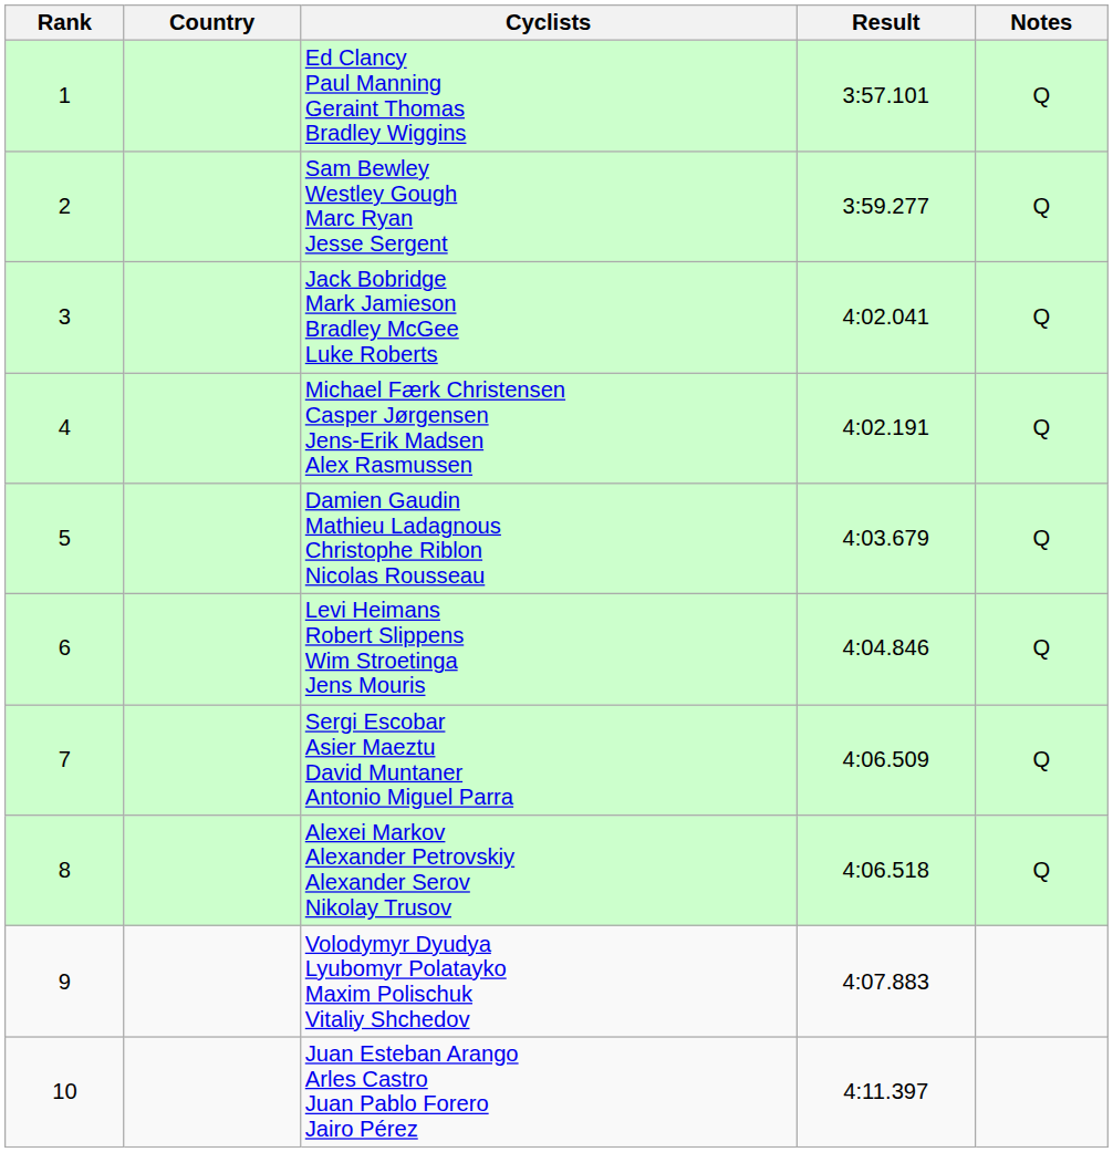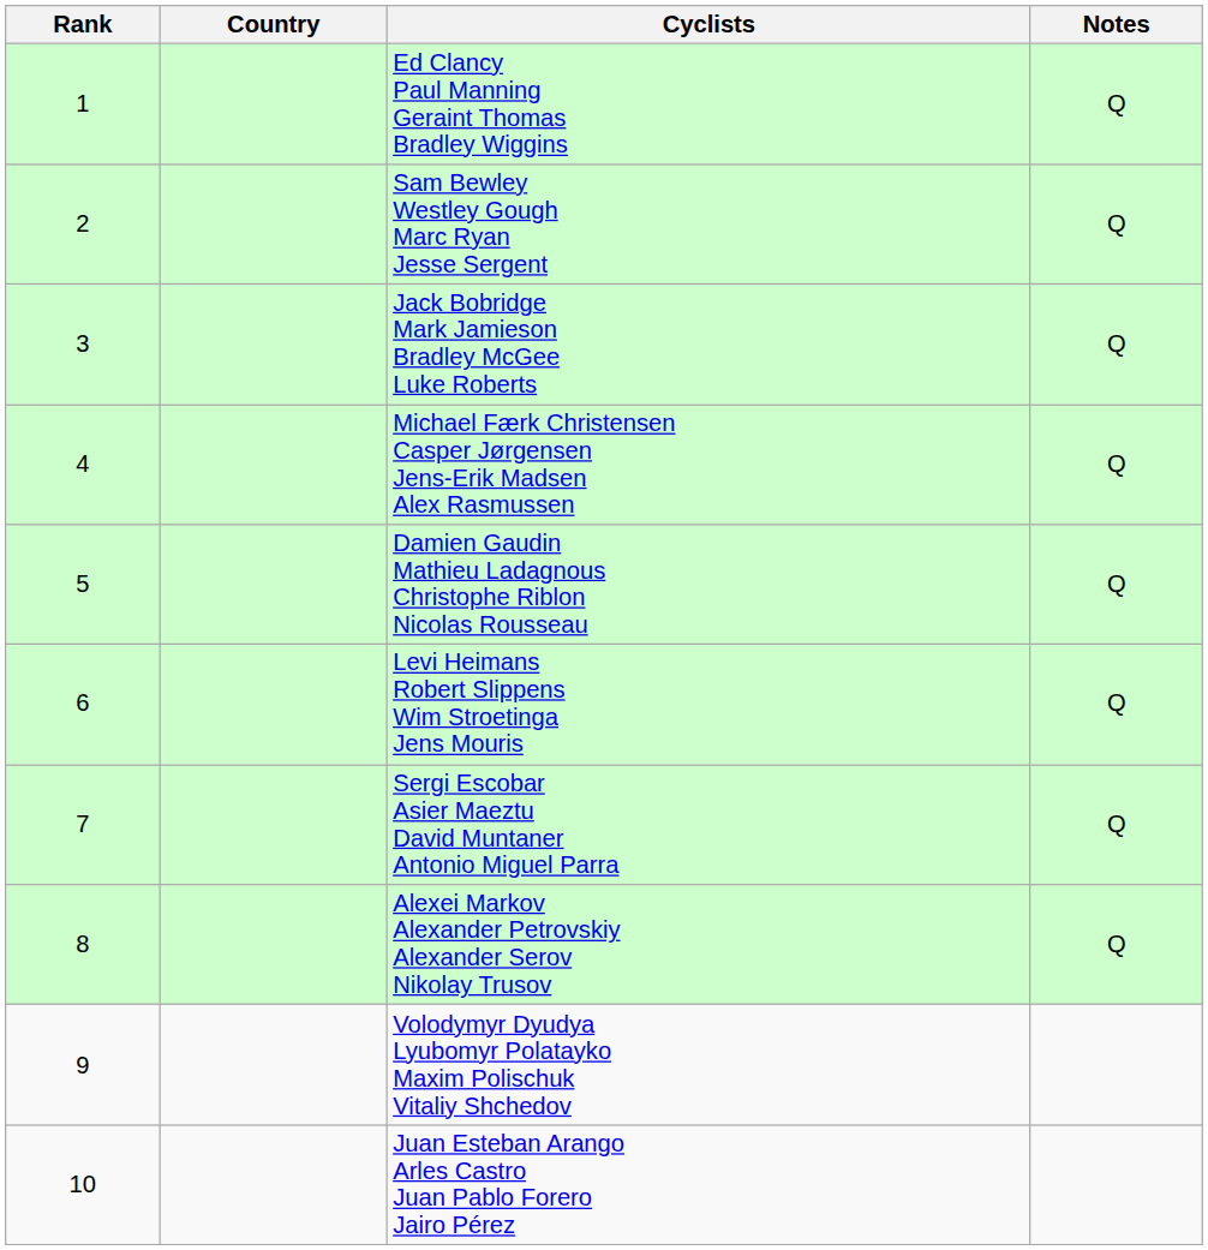 <table class="wikitable sortable" width=50% style="text-align:center;">
 <tr>
 <th>Rank</th>
 <th>Country</th>
 <th>Cyclists</th>
-<th>Result</th>
 <th>Notes</th>
 </tr>
 <tr bgcolor=ccffcc>
 <td>1</td>
 <td align="left"></td>
 <td align="left"><a href='#'>Ed Clancy</a><br><a href='#'>Paul Manning</a><br><a href='#'>Geraint Thomas</a><br><a href='#'>Bradley Wiggins</a></td>
-<td>3:57.101</td>
 <td>Q</td>
 </tr>
 <tr bgcolor=ccffcc>
 <td>2</td>
 <td align="left"></td>
 <td align="left"><a href='#'>Sam Bewley</a><br><a href='#'>Westley Gough</a><br><a href='#'>Marc Ryan</a><br><a href='#'>Jesse Sergent</a></td>
-<td>3:59.277</td>
 <td>Q</td>
 </tr>
 <tr bgcolor=ccffcc>
 <td>3</td>
 <td align="left"></td>
 <td align="left"><a href='#'>Jack Bobridge</a><br><a href='#'>Mark Jamieson</a><br><a href='#'>Bradley McGee</a><br><a href='#'>Luke Roberts</a></td>
-<td>4:02.041</td>
 <td>Q</td>
 </tr>
 <tr bgcolor=ccffcc>
 <td>4</td>
 <td align="left"></td>
 <td align="left"><a href='#'>Michael Færk Christensen</a><br><a href='#'>Casper Jørgensen</a><br><a href='#'>Jens-Erik Madsen</a><br><a href='#'>Alex Rasmussen</a></td>
-<td>4:02.191</td>
 <td>Q</td>
 </tr>
 <tr bgcolor=ccffcc>
 <td>5</td>
 <td align="left"></td>
 <td align="left"><a href='#'>Damien Gaudin</a><br><a href='#'>Mathieu Ladagnous</a><br><a href='#'>Christophe Riblon</a><br><a href='#'>Nicolas Rousseau</a></td>
-<td>4:03.679</td>
 <td>Q</td>
 </tr>
 <tr bgcolor=ccffcc>
 <td>6</td>
 <td align="left"></td>
 <td align="left"><a href='#'>Levi Heimans</a><br><a href='#'>Robert Slippens</a><br><a href='#'>Wim Stroetinga</a><br><a href='#'>Jens Mouris</a></td>
-<td>4:04.846</td>
 <td>Q</td>
 </tr>
 <tr bgcolor=ccffcc>
 <td>7</td>
 <td align="left"></td>
 <td align="left"><a href='#'>Sergi Escobar</a><br><a href='#'>Asier Maeztu</a><br><a href='#'>David Muntaner</a><br><a href='#'>Antonio Miguel Parra</a></td>
-<td>4:06.509</td>
 <td>Q</td>
 </tr>
 <tr bgcolor=ccffcc>
 <td>8</td>
 <td align="left"></td>
 <td align="left"><a href='#'>Alexei Markov</a><br><a href='#'>Alexander Petrovskiy</a><br><a href='#'>Alexander Serov</a><br><a href='#'>Nikolay Trusov</a></td>
-<td>4:06.518</td>
 <td>Q</td>
 </tr>
 <tr>
 <td>9</td>
 <td align="left"></td>
 <td align="left"><a href='#'>Volodymyr Dyudya</a><br><a href='#'>Lyubomyr Polatayko</a><br><a href='#'>Maxim Polischuk</a><br><a href='#'>Vitaliy Shchedov</a></td>
-<td>4:07.883</td>
 <td></td>
 </tr>
 <tr>
 <td>10</td>
 <td align="left"></td>
 <td align="left"><a href='#'>Juan Esteban Arango</a><br><a href='#'>Arles Castro</a><br><a href='#'>Juan Pablo Forero</a><br><a href='#'>Jairo Pérez</a></td>
-<td>4:11.397</td>
 <td></td>
 </tr>
 </table>
